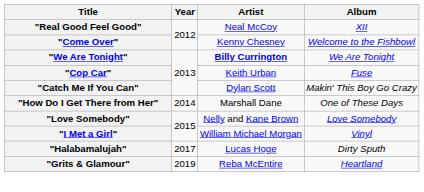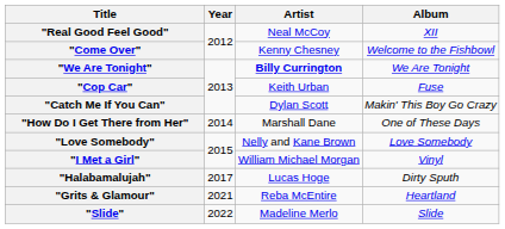 <table class="wikitable plainrowheaders" style="text-align:center;">
 <tr>
 <th scope="col" style="width:17em;">Title</th>
 <th scope="col">Year</th>
 <th scope="col">Artist</th>
 <th scope="col">Album</th>
 </tr>
 <tr>
 <th scope="row">"Real Good Feel Good"</th>
 <td rowspan="2">2012</td>
 <td><a href='#'>Neal McCoy</a></td>
 <td><em><a href='#'>XII</a></em></td>
 </tr>
 <tr>
 <th scope="row">"<a href='#'>Come Over</a>"</th>
 <td><a href='#'>Kenny Chesney</a></td>
 <td><em><a href='#'>Welcome to the Fishbowl</a></em></td>
 </tr>
 <tr>
 <th scope="row">"<a href='#'>We Are Tonight</a>"</th>
 <td rowspan="3">2013</td>
 <td><strong><a href='#'>Billy Currington</a></strong></td>
 <td><em><a href='#'>We Are Tonight</a></em></td>
 </tr>
 <tr>
 <th scope="row">"<a href='#'>Cop Car</a>"</th>
 <td><a href='#'>Keith Urban</a></td>
 <td><em><a href='#'>Fuse</a></em></td>
 </tr>
 <tr>
 <th scope="row">"Catch Me If You Can"</th>
 <td><a href='#'>Dylan Scott</a></td>
 <td><em>Makin' This Boy Go Crazy</em></td>
 </tr>
 <tr>
 <th scope="row">"How Do I Get There from Her"</th>
 <td>2014</td>
 <td>Marshall Dane</td>
 <td><em>One of These Days</em></td>
 </tr>
 <tr>
 <th scope="row">"Love Somebody"</th>
 <td rowspan="2">2015</td>
 <td><a href='#'>Nelly</a> and <a href='#'>Kane Brown</a></td>
 <td><em><a href='#'>Love Somebody</a></em></td>
 </tr>
 <tr>
 <th scope="row">"<a href='#'>I Met a Girl</a>"</th>
 <td><a href='#'>William Michael Morgan</a></td>
 <td><em><a href='#'>Vinyl</a></em></td>
 </tr>
 <tr>
 <th scope="row">"Halabamalujah"</th>
 <td>2017</td>
 <td><a href='#'>Lucas Hoge</a></td>
 <td><em>Dirty Sputh</em></td>
 </tr>
 <tr>
 <th scope="row">"Grits & Glamour"</th>
-<td>2019</td>
+<td>2021</td>
 <td><a href='#'>Reba McEntire</a></td>
 <td><em><a href='#'>Heartland</a></em></td>
 </tr>
+<tr>
+<th scope="row">"<a href='#'>Slide</a>"</th>
+<td>2022</td>
+<td><a href='#'>Madeline Merlo</a></td>
+<td><em><a href='#'>Slide</a></em></td>
+</tr>
 </table>
